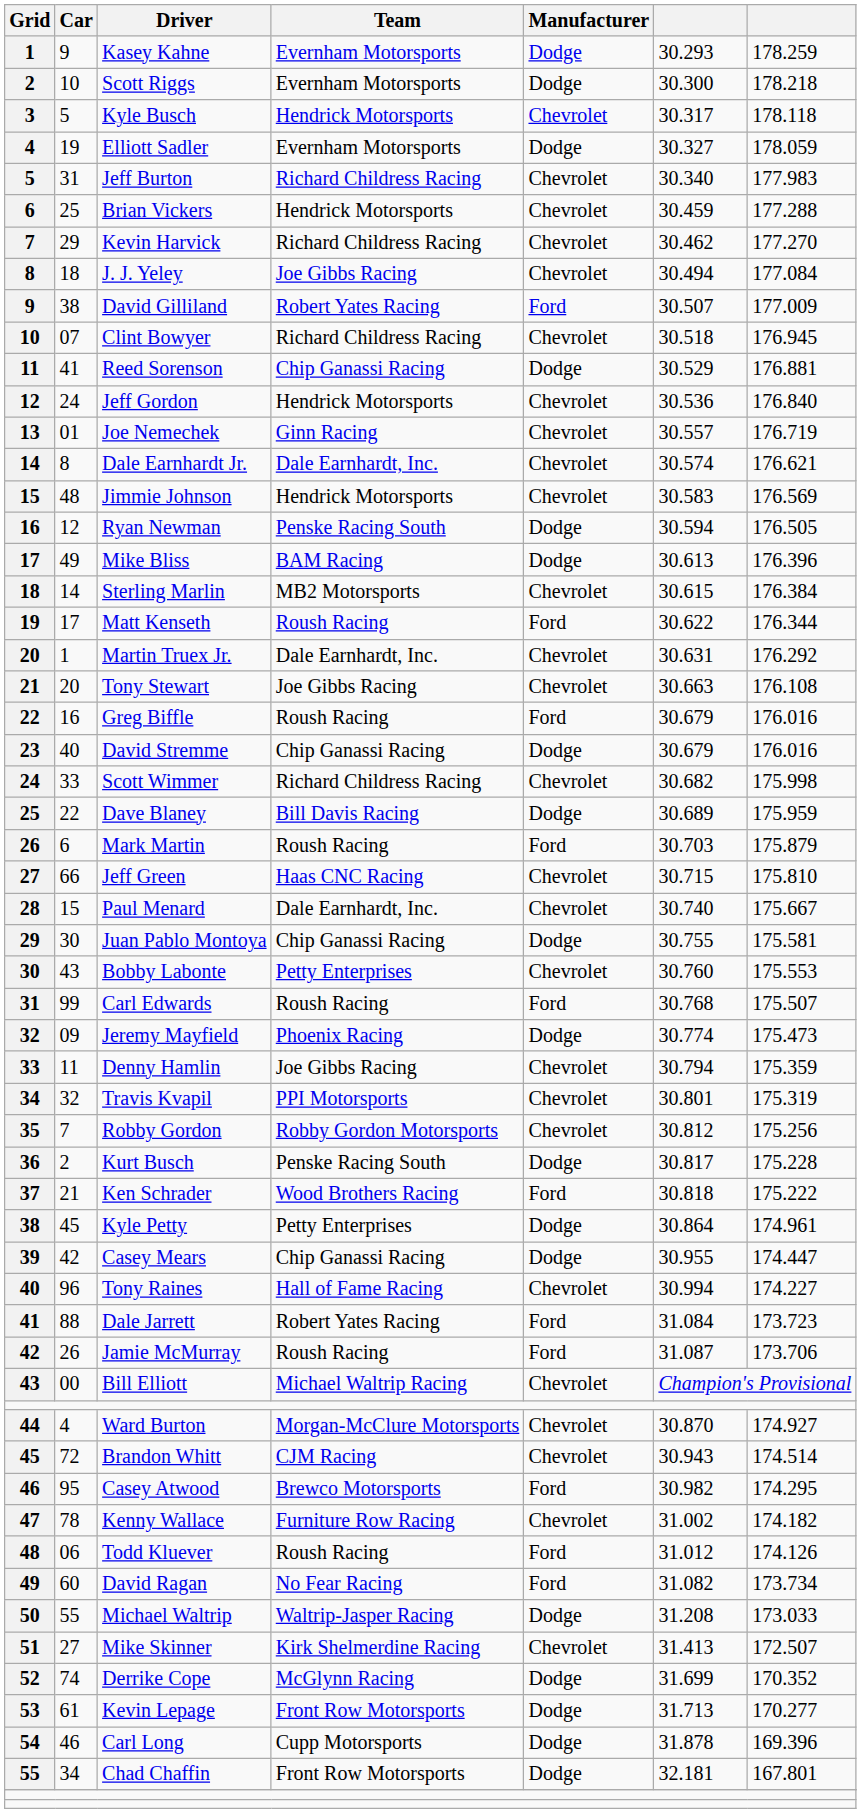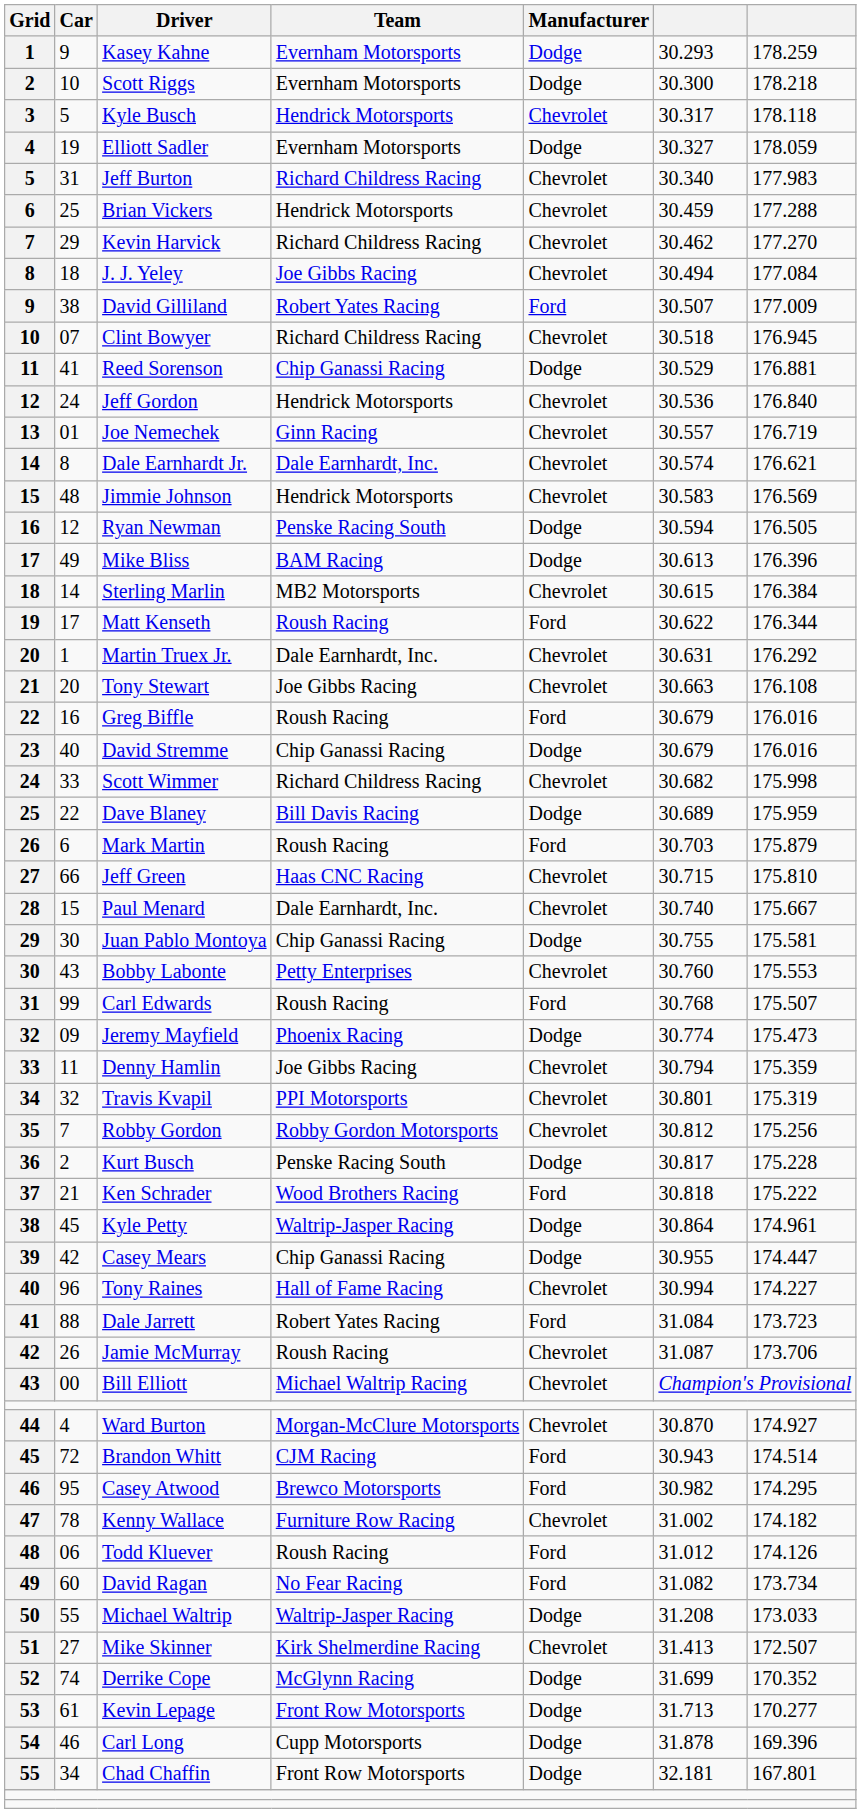 <table class="wikitable">
 <tr>
 <th scope="col">Grid</th>
 <th scope="col">Car</th>
 <th scope="col">Driver</th>
 <th scope="col">Team</th>
 <th scope="col">Manufacturer</th>
 <th scope="col"></th>
 <th scope="col"></th>
 </tr>
 <tr>
 <th scope="row">1</th>
 <td>9</td>
 <td><a href='#'>Kasey Kahne</a></td>
 <td><a href='#'>Evernham Motorsports</a></td>
 <td><a href='#'>Dodge</a></td>
 <td>30.293</td>
 <td>178.259</td>
 </tr>
 <tr>
 <th scope="row">2</th>
 <td>10</td>
 <td><a href='#'>Scott Riggs</a></td>
 <td>Evernham Motorsports</td>
 <td>Dodge</td>
 <td>30.300</td>
 <td>178.218</td>
 </tr>
 <tr>
 <th scope="row">3</th>
 <td>5</td>
 <td><a href='#'>Kyle Busch</a></td>
 <td><a href='#'>Hendrick Motorsports</a></td>
 <td><a href='#'>Chevrolet</a></td>
 <td>30.317</td>
 <td>178.118</td>
 </tr>
 <tr>
 <th scope="row">4</th>
 <td>19</td>
 <td><a href='#'>Elliott Sadler</a></td>
 <td>Evernham Motorsports</td>
 <td>Dodge</td>
 <td>30.327</td>
 <td>178.059</td>
 </tr>
 <tr>
 <th scope="row">5</th>
 <td>31</td>
 <td><a href='#'>Jeff Burton</a></td>
 <td><a href='#'>Richard Childress Racing</a></td>
 <td>Chevrolet</td>
 <td>30.340</td>
 <td>177.983</td>
 </tr>
 <tr>
 <th scope="row">6</th>
 <td>25</td>
 <td><a href='#'>Brian Vickers</a></td>
 <td>Hendrick Motorsports</td>
 <td>Chevrolet</td>
 <td>30.459</td>
 <td>177.288</td>
 </tr>
 <tr>
 <th scope="row">7</th>
 <td>29</td>
 <td><a href='#'>Kevin Harvick</a></td>
 <td>Richard Childress Racing</td>
 <td>Chevrolet</td>
 <td>30.462</td>
 <td>177.270</td>
 </tr>
 <tr>
 <th scope="row">8</th>
 <td>18</td>
 <td><a href='#'>J. J. Yeley</a></td>
 <td><a href='#'>Joe Gibbs Racing</a></td>
 <td>Chevrolet</td>
 <td>30.494</td>
 <td>177.084</td>
 </tr>
 <tr>
 <th scope="row">9</th>
 <td>38</td>
 <td><a href='#'>David Gilliland</a></td>
 <td><a href='#'>Robert Yates Racing</a></td>
 <td><a href='#'>Ford</a></td>
 <td>30.507</td>
 <td>177.009</td>
 </tr>
 <tr>
 <th scope="row">10</th>
 <td>07</td>
 <td><a href='#'>Clint Bowyer</a></td>
 <td>Richard Childress Racing</td>
 <td>Chevrolet</td>
 <td>30.518</td>
 <td>176.945</td>
 </tr>
 <tr>
 <th scope="row">11</th>
 <td>41</td>
 <td><a href='#'>Reed Sorenson</a></td>
 <td><a href='#'>Chip Ganassi Racing</a></td>
 <td>Dodge</td>
 <td>30.529</td>
 <td>176.881</td>
 </tr>
 <tr>
 <th scope="row">12</th>
 <td>24</td>
 <td><a href='#'>Jeff Gordon</a></td>
 <td>Hendrick Motorsports</td>
 <td>Chevrolet</td>
 <td>30.536</td>
 <td>176.840</td>
 </tr>
 <tr>
 <th scope="row">13</th>
 <td>01</td>
 <td><a href='#'>Joe Nemechek</a></td>
 <td><a href='#'>Ginn Racing</a></td>
 <td>Chevrolet</td>
 <td>30.557</td>
 <td>176.719</td>
 </tr>
 <tr>
 <th scope="row">14</th>
 <td>8</td>
 <td><a href='#'>Dale Earnhardt Jr.</a></td>
 <td><a href='#'>Dale Earnhardt, Inc.</a></td>
 <td>Chevrolet</td>
 <td>30.574</td>
 <td>176.621</td>
 </tr>
 <tr>
 <th scope="row">15</th>
 <td>48</td>
 <td><a href='#'>Jimmie Johnson</a></td>
 <td>Hendrick Motorsports</td>
 <td>Chevrolet</td>
 <td>30.583</td>
 <td>176.569</td>
 </tr>
 <tr>
 <th scope="row">16</th>
 <td>12</td>
 <td><a href='#'>Ryan Newman</a></td>
 <td><a href='#'>Penske Racing South</a></td>
 <td>Dodge</td>
 <td>30.594</td>
 <td>176.505</td>
 </tr>
 <tr>
 <th scope="row">17</th>
 <td>49</td>
 <td><a href='#'>Mike Bliss</a></td>
 <td><a href='#'>BAM Racing</a></td>
 <td>Dodge</td>
 <td>30.613</td>
 <td>176.396</td>
 </tr>
 <tr>
 <th scope="row">18</th>
 <td>14</td>
 <td><a href='#'>Sterling Marlin</a></td>
 <td>MB2 Motorsports</td>
 <td>Chevrolet</td>
 <td>30.615</td>
 <td>176.384</td>
 </tr>
 <tr>
 <th scope="row">19</th>
 <td>17</td>
 <td><a href='#'>Matt Kenseth</a></td>
 <td><a href='#'>Roush Racing</a></td>
 <td>Ford</td>
 <td>30.622</td>
 <td>176.344</td>
 </tr>
 <tr>
 <th scope="row">20</th>
 <td>1</td>
 <td><a href='#'>Martin Truex Jr.</a></td>
 <td>Dale Earnhardt, Inc.</td>
 <td>Chevrolet</td>
 <td>30.631</td>
 <td>176.292</td>
 </tr>
 <tr>
 <th scope="row">21</th>
 <td>20</td>
 <td><a href='#'>Tony Stewart</a></td>
 <td>Joe Gibbs Racing</td>
 <td>Chevrolet</td>
 <td>30.663</td>
 <td>176.108</td>
 </tr>
 <tr>
 <th scope="row">22</th>
 <td>16</td>
 <td><a href='#'>Greg Biffle</a></td>
 <td>Roush Racing</td>
 <td>Ford</td>
 <td>30.679</td>
 <td>176.016</td>
 </tr>
 <tr>
 <th scope="row">23</th>
 <td>40</td>
 <td><a href='#'>David Stremme</a></td>
 <td>Chip Ganassi Racing</td>
 <td>Dodge</td>
 <td>30.679</td>
 <td>176.016</td>
 </tr>
 <tr>
 <th scope="row">24</th>
 <td>33</td>
 <td><a href='#'>Scott Wimmer</a></td>
 <td>Richard Childress Racing</td>
 <td>Chevrolet</td>
 <td>30.682</td>
 <td>175.998</td>
 </tr>
 <tr>
 <th scope="row">25</th>
 <td>22</td>
 <td><a href='#'>Dave Blaney</a></td>
 <td><a href='#'>Bill Davis Racing</a></td>
 <td>Dodge</td>
 <td>30.689</td>
 <td>175.959</td>
 </tr>
 <tr>
 <th scope="row">26</th>
 <td>6</td>
 <td><a href='#'>Mark Martin</a></td>
 <td>Roush Racing</td>
 <td>Ford</td>
 <td>30.703</td>
 <td>175.879</td>
 </tr>
 <tr>
 <th scope="row">27</th>
 <td>66</td>
 <td><a href='#'>Jeff Green</a></td>
 <td><a href='#'>Haas CNC Racing</a></td>
 <td>Chevrolet</td>
 <td>30.715</td>
 <td>175.810</td>
 </tr>
 <tr>
 <th scope="row">28</th>
 <td>15</td>
 <td><a href='#'>Paul Menard</a></td>
 <td>Dale Earnhardt, Inc.</td>
 <td>Chevrolet</td>
 <td>30.740</td>
 <td>175.667</td>
 </tr>
 <tr>
 <th scope="row">29</th>
 <td>30</td>
 <td><a href='#'>Juan Pablo Montoya</a></td>
 <td>Chip Ganassi Racing</td>
 <td>Dodge</td>
 <td>30.755</td>
 <td>175.581</td>
 </tr>
 <tr>
 <th scope="row">30</th>
 <td>43</td>
 <td><a href='#'>Bobby Labonte</a></td>
 <td><a href='#'>Petty Enterprises</a></td>
 <td>Chevrolet</td>
 <td>30.760</td>
 <td>175.553</td>
 </tr>
 <tr>
 <th scope="row">31</th>
 <td>99</td>
 <td><a href='#'>Carl Edwards</a></td>
 <td>Roush Racing</td>
 <td>Ford</td>
 <td>30.768</td>
 <td>175.507</td>
 </tr>
 <tr>
 <th scope="row">32</th>
 <td>09</td>
 <td><a href='#'>Jeremy Mayfield</a></td>
 <td><a href='#'>Phoenix Racing</a></td>
 <td>Dodge</td>
 <td>30.774</td>
 <td>175.473</td>
 </tr>
 <tr>
 <th scope="row">33</th>
 <td>11</td>
 <td><a href='#'>Denny Hamlin</a></td>
 <td>Joe Gibbs Racing</td>
 <td>Chevrolet</td>
 <td>30.794</td>
 <td>175.359</td>
 </tr>
 <tr>
 <th scope="row">34</th>
 <td>32</td>
 <td><a href='#'>Travis Kvapil</a></td>
 <td><a href='#'>PPI Motorsports</a></td>
 <td>Chevrolet</td>
 <td>30.801</td>
 <td>175.319</td>
 </tr>
 <tr>
 <th scope="row">35</th>
 <td>7</td>
 <td><a href='#'>Robby Gordon</a></td>
 <td><a href='#'>Robby Gordon Motorsports</a></td>
 <td>Chevrolet</td>
 <td>30.812</td>
 <td>175.256</td>
 </tr>
 <tr>
 <th scope="row">36</th>
 <td>2</td>
 <td><a href='#'>Kurt Busch</a></td>
 <td>Penske Racing South</td>
 <td>Dodge</td>
 <td>30.817</td>
 <td>175.228</td>
 </tr>
 <tr>
 <th scope="row">37</th>
 <td>21</td>
 <td><a href='#'>Ken Schrader</a></td>
 <td><a href='#'>Wood Brothers Racing</a></td>
 <td>Ford</td>
 <td>30.818</td>
 <td>175.222</td>
 </tr>
 <tr>
 <th scope="row">38</th>
 <td>45</td>
 <td><a href='#'>Kyle Petty</a></td>
-<td>Petty Enterprises</td>
+<td><a href='#'>Waltrip-Jasper Racing</a></td>
 <td>Dodge</td>
 <td>30.864</td>
 <td>174.961</td>
 </tr>
 <tr>
 <th scope="row">39</th>
 <td>42</td>
 <td><a href='#'>Casey Mears</a></td>
 <td>Chip Ganassi Racing</td>
 <td>Dodge</td>
 <td>30.955</td>
 <td>174.447</td>
 </tr>
 <tr>
 <th scope="row">40</th>
 <td>96</td>
 <td><a href='#'>Tony Raines</a></td>
 <td><a href='#'>Hall of Fame Racing</a></td>
 <td>Chevrolet</td>
 <td>30.994</td>
 <td>174.227</td>
 </tr>
 <tr>
 <th scope="row">41</th>
 <td>88</td>
 <td><a href='#'>Dale Jarrett</a></td>
 <td>Robert Yates Racing</td>
 <td>Ford</td>
 <td>31.084</td>
 <td>173.723</td>
 </tr>
 <tr>
 <th scope="row">42</th>
 <td>26</td>
 <td><a href='#'>Jamie McMurray</a></td>
 <td>Roush Racing</td>
-<td>Ford</td>
+<td>Chevrolet</td>
 <td>31.087</td>
 <td>173.706</td>
 </tr>
 <tr>
 <th scope="row">43</th>
 <td>00</td>
 <td><a href='#'>Bill Elliott</a></td>
 <td><a href='#'>Michael Waltrip Racing</a></td>
 <td>Chevrolet</td>
 <td colspan="2"><em><a href='#'>Champion's Provisional</a></em></td>
 </tr>
 <tr>
 <td colspan="7"></td>
 </tr>
 <tr>
 <th scope="row">44</th>
 <td>4</td>
 <td><a href='#'>Ward Burton</a></td>
 <td><a href='#'>Morgan-McClure Motorsports</a></td>
 <td>Chevrolet</td>
 <td>30.870</td>
 <td>174.927</td>
 </tr>
 <tr>
 <th scope="row">45</th>
 <td>72</td>
 <td><a href='#'>Brandon Whitt</a></td>
 <td><a href='#'>CJM Racing</a></td>
-<td>Chevrolet</td>
+<td>Ford</td>
 <td>30.943</td>
 <td>174.514</td>
 </tr>
 <tr>
 <th scope="row">46</th>
 <td>95</td>
 <td><a href='#'>Casey Atwood</a></td>
 <td><a href='#'>Brewco Motorsports</a></td>
 <td>Ford</td>
 <td>30.982</td>
 <td>174.295</td>
 </tr>
 <tr>
 <th scope="row">47</th>
 <td>78</td>
 <td><a href='#'>Kenny Wallace</a></td>
 <td><a href='#'>Furniture Row Racing</a></td>
 <td>Chevrolet</td>
 <td>31.002</td>
 <td>174.182</td>
 </tr>
 <tr>
 <th scope="row">48</th>
 <td>06</td>
 <td><a href='#'>Todd Kluever</a></td>
 <td>Roush Racing</td>
 <td>Ford</td>
 <td>31.012</td>
 <td>174.126</td>
 </tr>
 <tr>
 <th scope="row">49</th>
 <td>60</td>
 <td><a href='#'>David Ragan</a></td>
 <td><a href='#'>No Fear Racing</a></td>
 <td>Ford</td>
 <td>31.082</td>
 <td>173.734</td>
 </tr>
 <tr>
 <th scope="row">50</th>
 <td>55</td>
 <td><a href='#'>Michael Waltrip</a></td>
 <td><a href='#'>Waltrip-Jasper Racing</a></td>
 <td>Dodge</td>
 <td>31.208</td>
 <td>173.033</td>
 </tr>
 <tr>
 <th scope="row">51</th>
 <td>27</td>
 <td><a href='#'>Mike Skinner</a></td>
 <td><a href='#'>Kirk Shelmerdine Racing</a></td>
 <td>Chevrolet</td>
 <td>31.413</td>
 <td>172.507</td>
 </tr>
 <tr>
 <th scope="row">52</th>
 <td>74</td>
 <td><a href='#'>Derrike Cope</a></td>
 <td><a href='#'>McGlynn Racing</a></td>
 <td>Dodge</td>
 <td>31.699</td>
 <td>170.352</td>
 </tr>
 <tr>
 <th scope="row">53</th>
 <td>61</td>
 <td><a href='#'>Kevin Lepage</a></td>
 <td><a href='#'>Front Row Motorsports</a></td>
 <td>Dodge</td>
 <td>31.713</td>
 <td>170.277</td>
 </tr>
 <tr>
 <th scope="row">54</th>
 <td>46</td>
 <td><a href='#'>Carl Long</a></td>
 <td>Cupp Motorsports</td>
 <td>Dodge</td>
 <td>31.878</td>
 <td>169.396</td>
 </tr>
 <tr>
 <th scope="row">55</th>
 <td>34</td>
 <td><a href='#'>Chad Chaffin</a></td>
 <td>Front Row Motorsports</td>
 <td>Dodge</td>
 <td>32.181</td>
 <td>167.801</td>
 </tr>
 <tr>
 </tr>
 <tr class="sortbottom">
 <td colspan="10"></td>
 </tr>
 <tr class="sortbottom">
 <td colspan="7"></td>
 </tr>
 </table>
